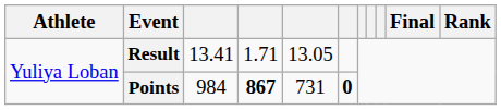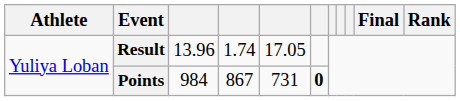 <table class=wikitable style=font-size:90%>
 <tr>
 <th>Athlete</th>
 <th>Event</th>
 <th></th>
 <th></th>
 <th></th>
 <th></th>
 <th></th>
 <th></th>
 <th></th>
 <th>Final</th>
 <th>Rank</th>
 </tr>
 <tr align=center>
 <td rowspan=2 align=left><a href='#'>Yuliya Loban</a></td>
 <th style=font-size:95%>Result</th>
-<td>13.41 </td>
-<td>1.71</td>
-<td>13.05</td>
+<td>13.96 </td>
+<td>1.74</td>
+<td>17.05</td>
 <td></td>
 <td colspan=5 rowspan=2></td>
 </tr>
 <tr align=center>
 <th style=font-size:95%>Points</th>
 <td>984</td>
-<td><strong>867</strong></td>
+<td>867</td>
 <td>731</td>
 <td><strong>0</strong></td>
 </tr>
 </table>
